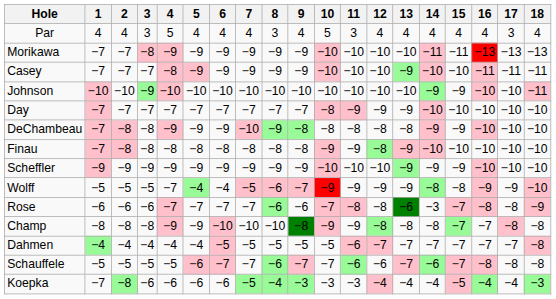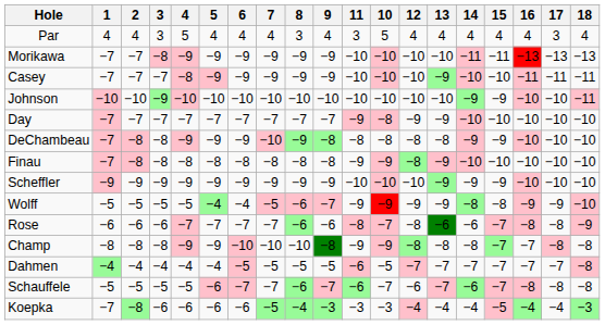 <table class="wikitable" style="text-align:center">
 <tr>
 <th>Hole</th>
 <th>1</th>
 <th>2</th>
 <th>3</th>
 <th>4</th>
 <th>5</th>
 <th>6</th>
 <th>7</th>
 <th>8</th>
 <th>9</th>
+<th>11</th>
 <th>10</th>
-<th>11</th>
 <th>12</th>
 <th>13</th>
 <th>14</th>
 <th>15</th>
 <th>16</th>
 <th>17</th>
 <th>18</th>
 </tr>
 <tr>
 <td>Par</td>
 <td>4</td>
 <td>4</td>
 <td>3</td>
 <td>5</td>
 <td>4</td>
 <td>4</td>
 <td>4</td>
 <td>3</td>
 <td>4</td>
+<td>3</td>
 <td>5</td>
-<td>3</td>
 <td>4</td>
 <td>4</td>
 <td>4</td>
 <td>4</td>
 <td>4</td>
 <td>3</td>
 <td>4</td>
 </tr>
 <tr>
 <td align=left> Morikawa</td>
 <td>−7</td>
 <td>−7</td>
 <td style="background: Pink;">−8</td>
 <td style="background: Pink;">−9</td>
 <td>−9</td>
 <td>−9</td>
 <td>−9</td>
 <td>−9</td>
 <td>−9</td>
+<td>−10</td>
 <td style="background: Pink;">−10</td>
-<td>−10</td>
 <td>−10</td>
 <td>−10</td>
 <td style="background: Pink;">−11</td>
 <td>−11</td>
 <td style="background: Red;">−13</td>
 <td>−13</td>
 <td>−13</td>
 </tr>
 <tr>
 <td align=left> Casey</td>
 <td>−7</td>
 <td>−7</td>
 <td>−7</td>
 <td style="background: Pink;">−8</td>
 <td style="background: Pink;">−9</td>
 <td>−9</td>
 <td>−9</td>
 <td>−9</td>
 <td>−9</td>
+<td>−10</td>
 <td style="background: Pink;">−10</td>
-<td>−10</td>
 <td>−10</td>
 <td style="background: PaleGreen;">−9</td>
 <td style="background: Pink;">−10</td>
 <td>−10</td>
 <td style="background: Pink;">−11</td>
 <td>−11</td>
 <td>−11</td>
 </tr>
 <tr>
 <td align=left> Johnson</td>
 <td style="background: Pink;">−10</td>
 <td>−10</td>
 <td style="background: PaleGreen;">−9</td>
 <td style="background: Pink;">−10</td>
 <td>−10</td>
 <td>−10</td>
 <td>−10</td>
 <td>−10</td>
 <td>−10</td>
 <td>−10</td>
 <td>−10</td>
 <td>−10</td>
 <td>−10</td>
 <td style="background: PaleGreen;">−9</td>
 <td>−9</td>
 <td style="background: Pink;">−10</td>
 <td>−10</td>
 <td style="background: Pink;">−11</td>
 </tr>
 <tr>
 <td align=left> Day</td>
 <td style="background: Pink;">−7</td>
 <td>−7</td>
 <td>−7</td>
 <td>−7</td>
 <td>−7</td>
 <td>−7</td>
 <td>−7</td>
 <td>−7</td>
 <td>−7</td>
+<td style="background: Pink;">−9</td>
 <td style="background: Pink;">−8</td>
-<td style="background: Pink;">−9</td>
 <td>−9</td>
 <td>−9</td>
 <td style="background: Pink;">−10</td>
 <td>−10</td>
 <td>−10</td>
 <td>−10</td>
 <td>−10</td>
 </tr>
 <tr>
 <td align=left> DeChambeau</td>
 <td style="background: Pink;">−7</td>
 <td style="background: Pink;">−8</td>
 <td>−8</td>
 <td style="background: Pink;">−9</td>
 <td>−9</td>
 <td>−9</td>
 <td style="background: Pink;">−10</td>
 <td style="background: PaleGreen;">−9</td>
 <td style="background: PaleGreen;">−8</td>
 <td>−8</td>
 <td>−8</td>
 <td>−8</td>
 <td>−8</td>
 <td style="background: Pink;">−9</td>
 <td>−9</td>
 <td style="background: Pink;">−10</td>
 <td>−10</td>
 <td>−10</td>
 </tr>
 <tr>
 <td align=left> Finau</td>
 <td style="background: Pink;">−7</td>
 <td style="background: Pink;">−8</td>
 <td>−8</td>
 <td>−8</td>
 <td>−8</td>
 <td>−8</td>
 <td>−8</td>
 <td>−8</td>
 <td>−8</td>
+<td>−9</td>
 <td style="background: Pink;">−9</td>
-<td>−9</td>
 <td style="background: PaleGreen;">−8</td>
 <td style="background: Pink;">−9</td>
 <td style="background: Pink;">−10</td>
 <td>−10</td>
 <td>−10</td>
 <td>−10</td>
 <td>−10</td>
 </tr>
 <tr>
 <td align=left> Scheffler</td>
 <td style="background: Pink;">−9</td>
 <td>−9</td>
 <td>−9</td>
 <td>−9</td>
 <td>−9</td>
 <td>−9</td>
 <td>−9</td>
 <td>−9</td>
 <td>−9</td>
+<td>−10</td>
 <td style="background: Pink;">−10</td>
-<td>−10</td>
 <td>−10</td>
 <td style="background: PaleGreen;">−9</td>
 <td>−9</td>
 <td>−9</td>
 <td style="background: Pink;">−10</td>
 <td>−10</td>
 <td>−10</td>
 </tr>
 <tr>
 <td align=left> Wolff</td>
 <td>−5</td>
 <td>−5</td>
 <td>−5</td>
-<td>−7</td>
+<td>−5</td>
 <td style="background: PaleGreen;">−4</td>
 <td>−4</td>
 <td style="background: Pink;">−5</td>
 <td style="background: Pink;">−6</td>
 <td style="background: Pink;">−7</td>
+<td>−9</td>
 <td style="background: Red;">−9</td>
-<td>−9</td>
 <td>−9</td>
 <td>−9</td>
 <td style="background: PaleGreen;">−8</td>
 <td>−8</td>
 <td style="background: Pink;">−9</td>
 <td>−9</td>
 <td style="background: Pink;">−10</td>
 </tr>
 <tr>
 <td align=left> Rose</td>
 <td>−6</td>
 <td>−6</td>
 <td>−6</td>
 <td style="background: Pink;">−7</td>
 <td>−7</td>
 <td>−7</td>
 <td>−7</td>
 <td style="background: PaleGreen;">−6</td>
 <td>−6</td>
+<td style="background: Pink;">−8</td>
 <td style="background: Pink;">−7</td>
-<td style="background: Pink;">−8</td>
 <td>−8</td>
 <td style="background: Green;">−6</td>
-<td>−3</td>
+<td>−6</td>
 <td style="background: Pink;">−7</td>
 <td style="background: Pink;">−8</td>
 <td>−8</td>
 <td style="background: Pink;">−9</td>
 </tr>
 <tr>
 <td align=left> Champ</td>
 <td>−8</td>
 <td>−8</td>
 <td>−8</td>
 <td style="background: Pink;">−9</td>
 <td>−9</td>
 <td style="background: Pink;">−10</td>
 <td>−10</td>
 <td>−10</td>
 <td style="background: Green;">−8</td>
+<td>−9</td>
 <td style="background: Pink;">−9</td>
-<td>−9</td>
 <td style="background: PaleGreen;">−8</td>
 <td>−8</td>
 <td>−8</td>
 <td style="background: PaleGreen;">−7</td>
 <td>−7</td>
 <td style="background: Pink;">−8</td>
 <td>−8</td>
 </tr>
 <tr>
 <td align=left> Dahmen</td>
 <td style="background: PaleGreen;">−4</td>
 <td>−4</td>
 <td>−4</td>
 <td>−4</td>
 <td>−4</td>
 <td style="background: Pink;">−5</td>
 <td>−5</td>
 <td>−5</td>
 <td>−5</td>
+<td style="background: Pink;">−6</td>
 <td>−5</td>
-<td style="background: Pink;">−6</td>
 <td style="background: Pink;">−7</td>
 <td>−7</td>
 <td>−7</td>
 <td>−7</td>
 <td>−7</td>
 <td>−7</td>
 <td style="background: Pink;">−8</td>
 </tr>
 <tr>
 <td align=left> Schauffele</td>
 <td>−5</td>
 <td>−5</td>
 <td>−5</td>
 <td>−5</td>
 <td style="background: Pink;">−6</td>
 <td style="background: Pink;">−7</td>
 <td>−7</td>
 <td style="background: PaleGreen;">−6</td>
 <td style="background: Pink;">−7</td>
+<td style="background: PaleGreen;">−6</td>
 <td>−7</td>
-<td style="background: PaleGreen;">−6</td>
 <td>−6</td>
 <td style="background: Pink;">−7</td>
 <td style="background: PaleGreen;">−6</td>
 <td style="background: Pink;">−7</td>
 <td style="background: Pink;">−8</td>
 <td>−8</td>
 <td>−8</td>
 </tr>
 <tr>
 <td align=left> Koepka</td>
 <td>−7</td>
 <td style="background: PaleGreen;">−8</td>
 <td>−6</td>
 <td>−6</td>
 <td>−6</td>
 <td>−6</td>
 <td style="background: PaleGreen;">−5</td>
 <td style="background: PaleGreen;">−4</td>
 <td style="background: PaleGreen;">−3</td>
 <td>−3</td>
 <td>−3</td>
 <td style="background: Pink;">−4</td>
 <td>−4</td>
 <td>−4</td>
 <td style="background: Pink;">−5</td>
 <td style="background: PaleGreen;">−4</td>
 <td>−4</td>
 <td style="background: PaleGreen;">−3</td>
 </tr>
 </table>
